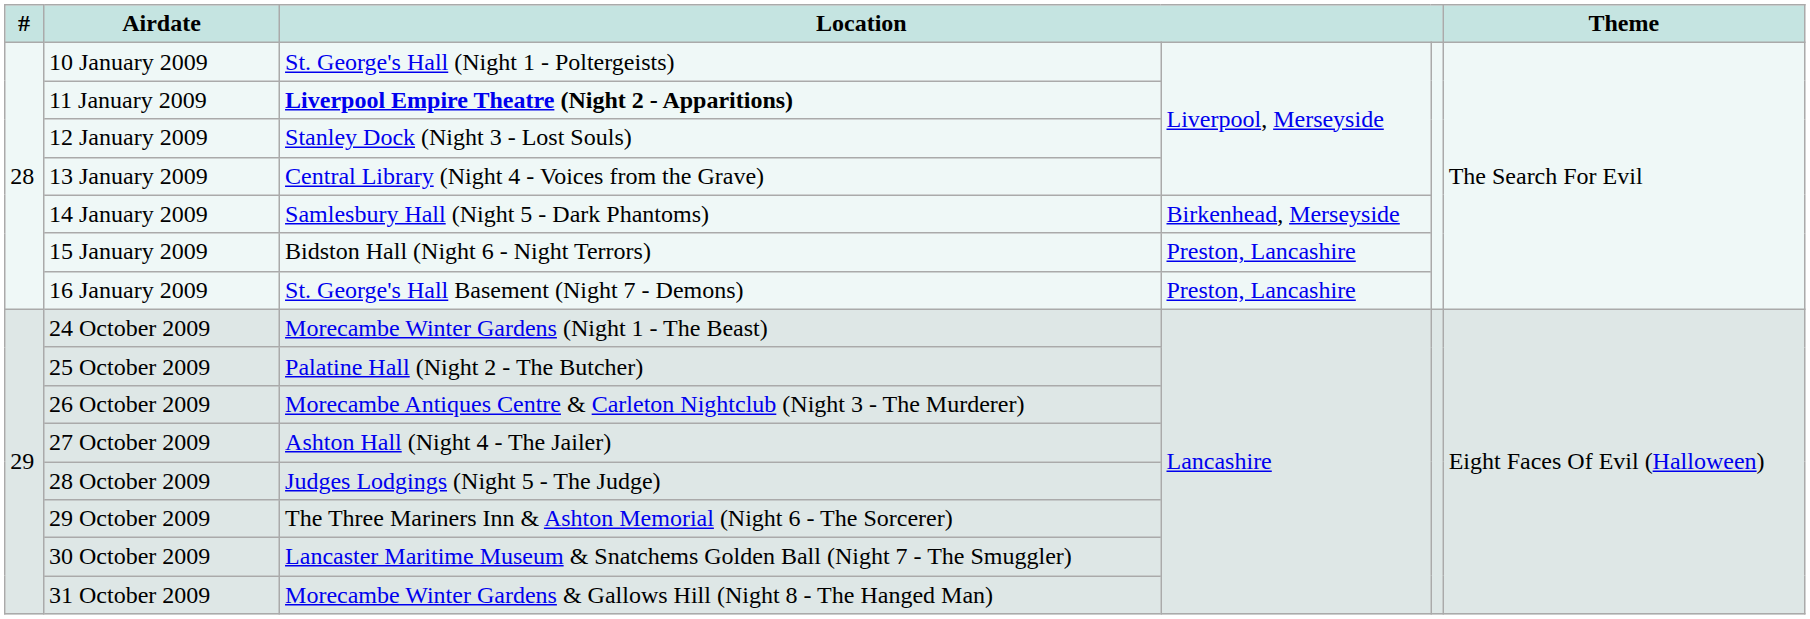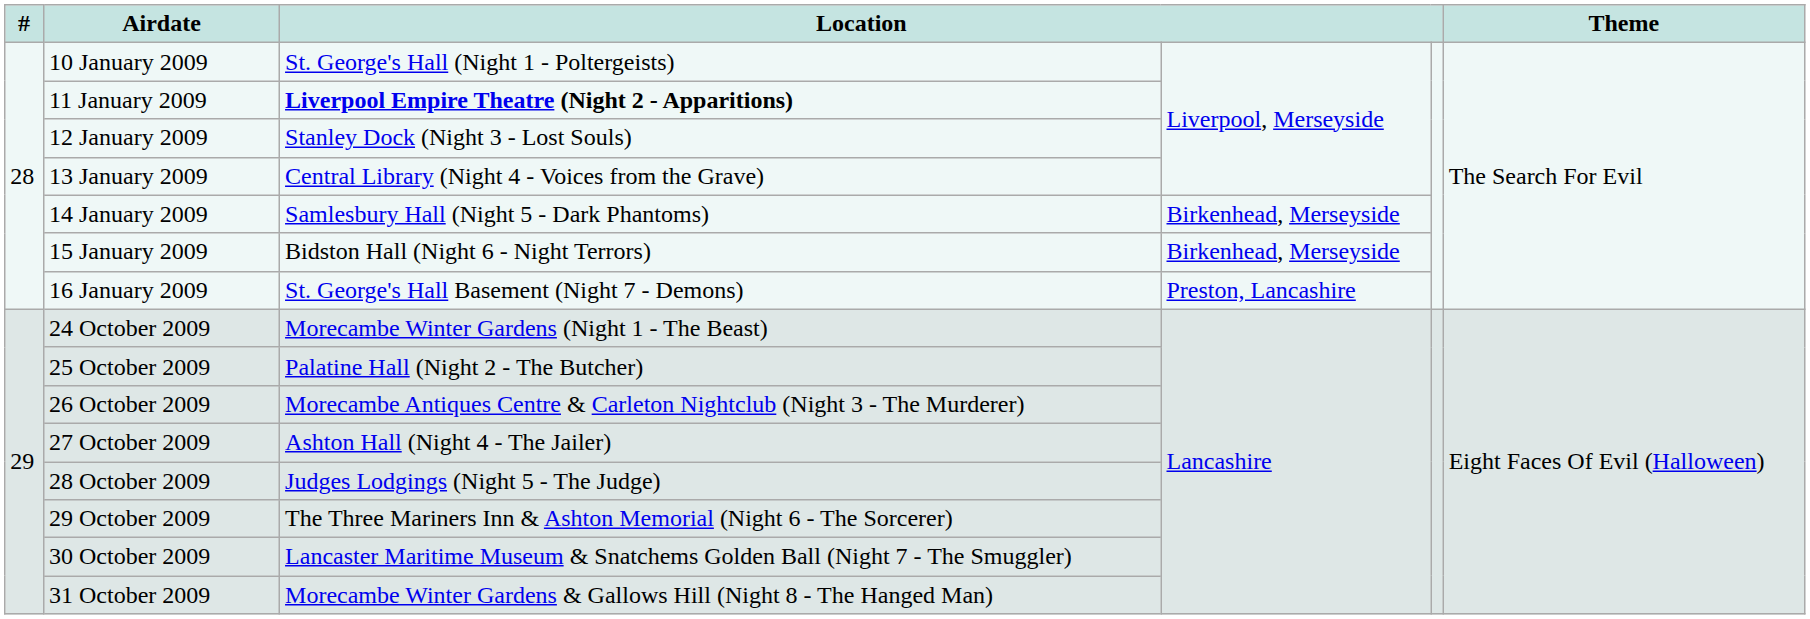 <table class="wikitable" id="series_list" style="width:95%;">
 <tr>
 <th style="background:#c5e4e1;">#</th>
 <th style="background:#c5e4e1; width:150px;">Airdate</th>
 <th style="background:#c5e4e1;" colspan="3">Location</th>
 <th style="background:#c5e4e1;">Theme</th>
 </tr>
 <tr style="background:#eff8f7;">
 <td rowspan="7">28</td>
 <td>10 January 2009</td>
 <td><a href='#'>St. George's Hall</a>  (Night 1 - Poltergeists)</td>
 <td rowspan="4"><a href='#'>Liverpool</a>, <a href='#'>Merseyside</a></td>
 <td rowspan="7"></td>
 <td rowspan="7">The Search For Evil</td>
 </tr>
 <tr style="background:#eff8f7;">
 <td>11 January 2009</td>
 <td><strong><a href='#'>Liverpool Empire Theatre</a> (Night 2 - Apparitions)</strong></td>
 </tr>
 <tr style="background:#eff8f7;">
 <td>12 January 2009</td>
 <td><a href='#'>Stanley Dock</a> (Night 3 - Lost Souls)</td>
 </tr>
 <tr style="background:#eff8f7;">
 <td>13 January 2009</td>
 <td><a href='#'>Central Library</a> (Night 4 - Voices from the Grave)</td>
 </tr>
 <tr style="background:#eff8f7;">
 <td>14 January 2009</td>
 <td><a href='#'>Samlesbury Hall</a> (Night 5 - Dark Phantoms)</td>
 <td><a href='#'>Birkenhead</a>, <a href='#'>Merseyside</a></td>
 </tr>
 <tr style="background:#eff8f7;">
 <td>15 January 2009</td>
 <td>Bidston Hall (Night 6 - Night Terrors)</td>
-<td><a href='#'>Preston, Lancashire</a></td>
+<td><a href='#'>Birkenhead</a>, <a href='#'>Merseyside</a></td>
 </tr>
 <tr style="background:#eff8f7;">
 <td>16 January 2009</td>
 <td><a href='#'>St. George's Hall</a> Basement (Night 7 - Demons)</td>
 <td><a href='#'>Preston, Lancashire</a></td>
 </tr>
 <tr style="background:#dee7e6;">
 <td rowspan="8">29</td>
 <td>24 October 2009</td>
 <td><a href='#'>Morecambe Winter Gardens</a> (Night 1 - The Beast)</td>
 <td rowspan="8"><a href='#'>Lancashire</a></td>
 <td rowspan="8"></td>
 <td rowspan="8">Eight Faces Of Evil (<a href='#'>Halloween</a>)</td>
 </tr>
 <tr style="background:#dee7e6;">
 <td>25 October 2009</td>
 <td><a href='#'>Palatine Hall</a> (Night 2 - The Butcher)</td>
 </tr>
 <tr style="background:#dee7e6;">
 <td>26 October 2009</td>
 <td><a href='#'>Morecambe Antiques Centre</a> & <a href='#'>Carleton Nightclub</a> (Night 3 - The Murderer)</td>
 </tr>
 <tr style="background:#dee7e6;">
 <td>27 October 2009</td>
 <td><a href='#'>Ashton Hall</a> (Night 4 - The Jailer)</td>
 </tr>
 <tr style="background:#dee7e6;">
 <td>28 October 2009</td>
 <td><a href='#'>Judges Lodgings</a> (Night 5 - The Judge)</td>
 </tr>
 <tr style="background:#dee7e6;">
 <td>29 October 2009</td>
 <td>The Three Mariners Inn & <a href='#'>Ashton Memorial</a> (Night 6 - The Sorcerer)</td>
 </tr>
 <tr style="background:#dee7e6;">
 <td>30 October 2009</td>
 <td><a href='#'>Lancaster Maritime Museum</a> & Snatchems Golden Ball (Night 7 - The Smuggler)</td>
 </tr>
 <tr style="background:#dee7e6;">
 <td>31 October 2009</td>
 <td><a href='#'>Morecambe Winter Gardens</a> & Gallows Hill (Night 8 - The Hanged Man)</td>
 </tr>
 </table>
